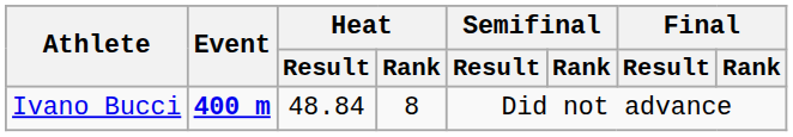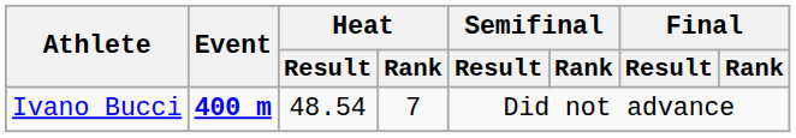 <table class=wikitable style="font-size:90%">
 <tr>
 <th rowspan="2">Athlete</th>
 <th rowspan="2">Event</th>
 <th colspan="2">Heat</th>
 <th colspan="2">Semifinal</th>
 <th colspan="2">Final</th>
 </tr>
 <tr style="font-size:95%">
 <th>Result</th>
 <th>Rank</th>
 <th>Result</th>
 <th>Rank</th>
 <th>Result</th>
 <th>Rank</th>
 </tr>
 <tr align=center>
 <td align=left><a href='#'>Ivano Bucci</a></td>
 <td align=left><strong><a href='#'>400 m</a></strong></td>
-<td>48.84</td>
-<td>8</td>
+<td>48.54</td>
+<td>7</td>
 <td colspan=4>Did not advance</td>
 </tr>
 </table>
